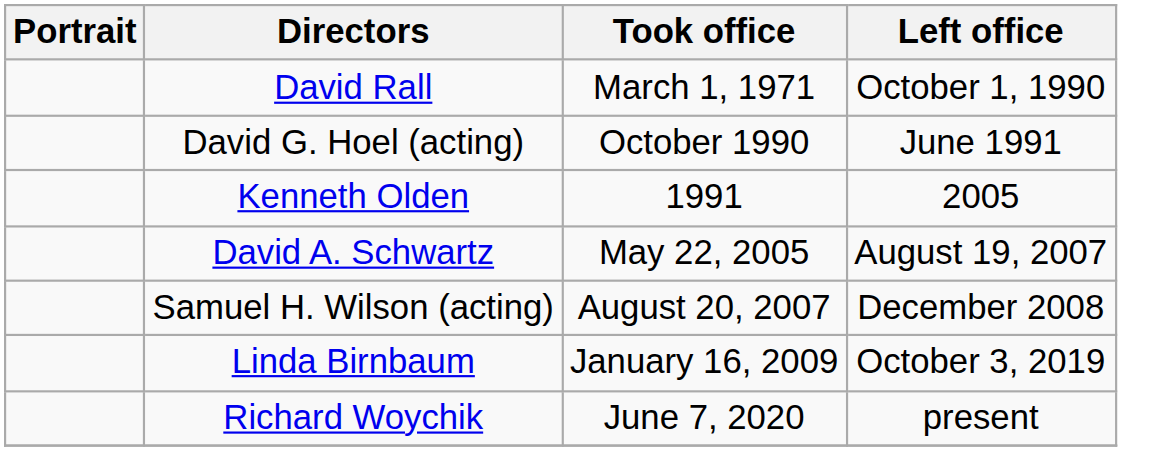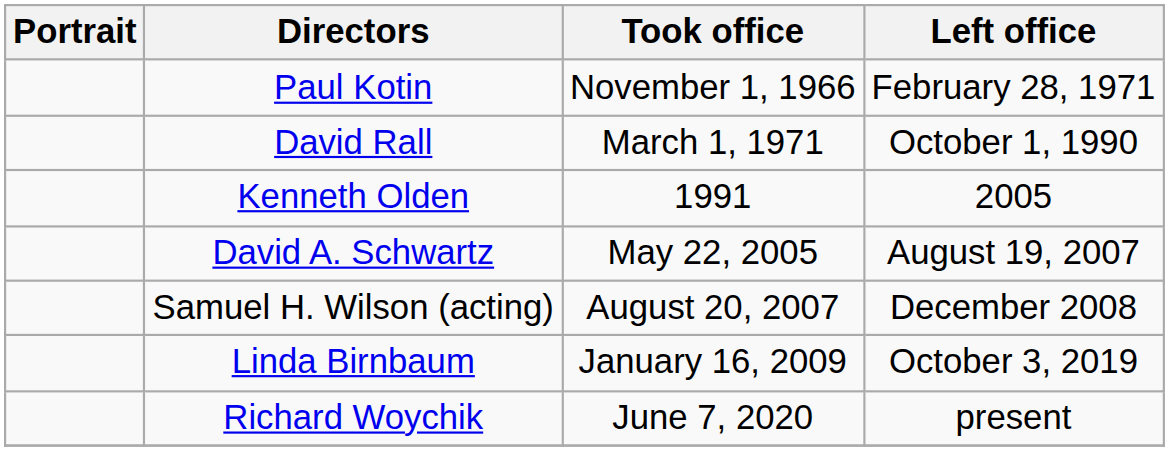 <table class=wikitable style="text-align:center">
 <tr>
 <th>Portrait</th>
 <th>Directors</th>
 <th>Took office</th>
 <th>Left office</th>
 </tr>
 <tr>
 <td></td>
+<td><a href='#'>Paul Kotin</a></td>
+<td>November 1, 1966</td>
+<td>February 28, 1971</td>
+</tr>
+<tr>
+<td></td>
 <td><a href='#'>David Rall</a></td>
 <td>March 1, 1971</td>
 <td>October 1, 1990</td>
-</tr>
-<tr>
-<td></td>
-<td>David G. Hoel (acting)</td>
-<td>October 1990</td>
-<td>June 1991</td>
 </tr>
 <tr>
 <td></td>
 <td><a href='#'>Kenneth Olden</a></td>
 <td>1991</td>
 <td>2005</td>
 </tr>
 <tr>
 <td></td>
 <td><a href='#'>David A. Schwartz</a></td>
 <td>May 22, 2005</td>
 <td>August 19, 2007</td>
 </tr>
 <tr>
 <td></td>
 <td>Samuel H. Wilson (acting)</td>
 <td>August 20, 2007</td>
 <td>December 2008</td>
 </tr>
 <tr>
 <td></td>
 <td><a href='#'>Linda Birnbaum</a></td>
 <td>January 16, 2009</td>
 <td>October 3, 2019</td>
 </tr>
 <tr>
 <td></td>
 <td><a href='#'>Richard Woychik</a></td>
 <td>June 7, 2020</td>
 <td>present</td>
 </tr>
 <tr>
 </tr>
 </table>
